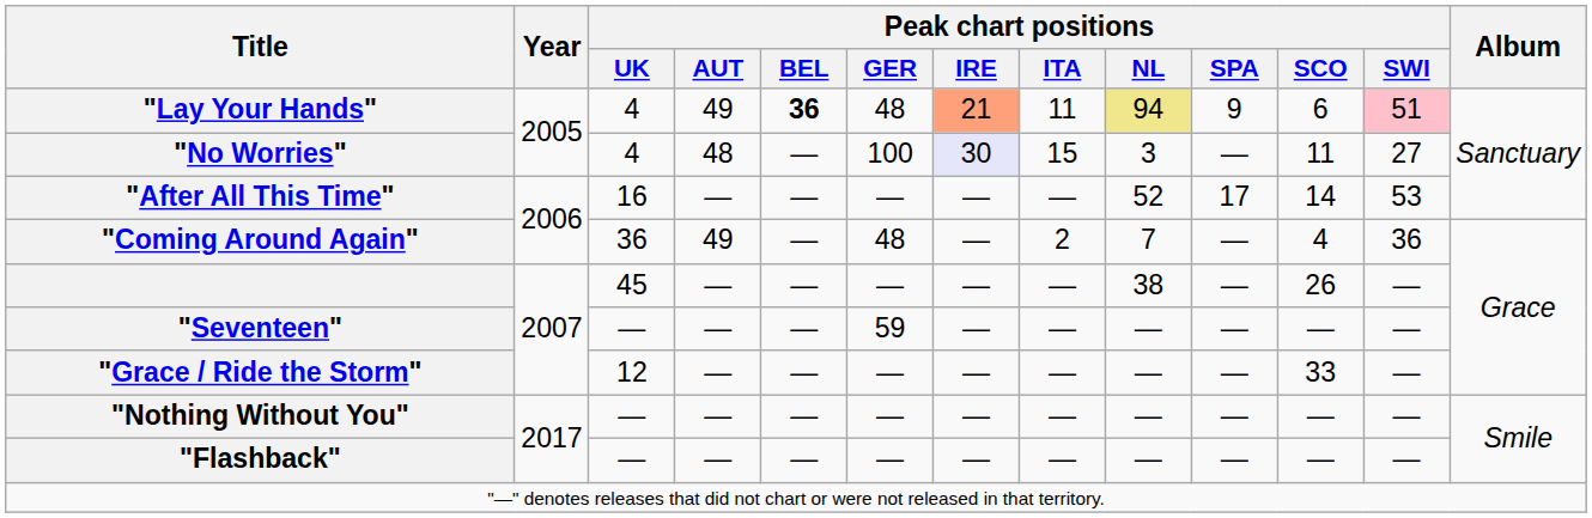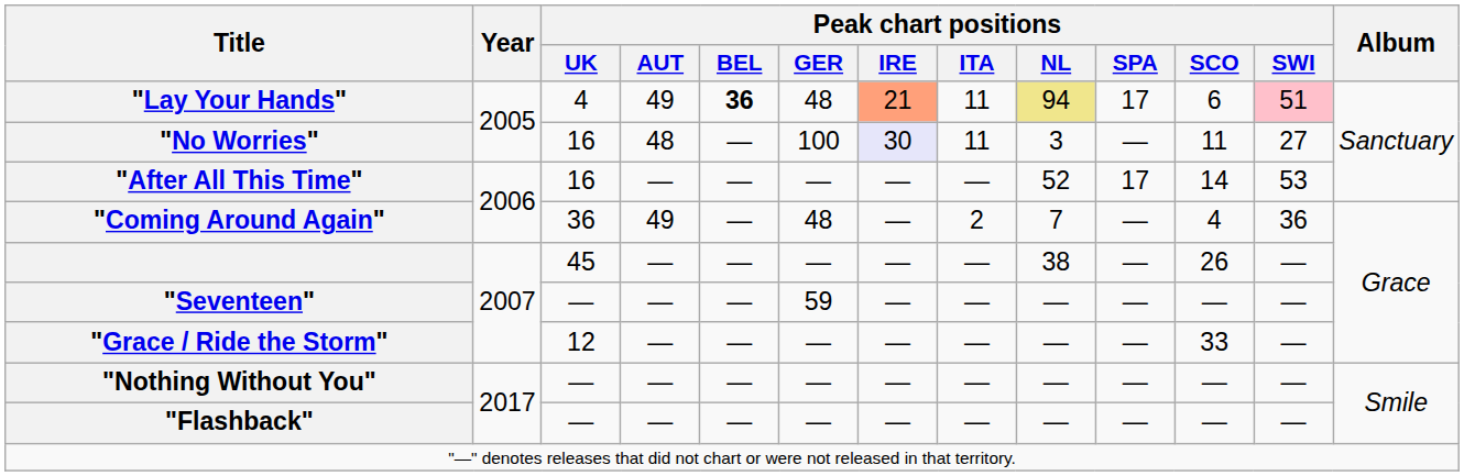 <table class="wikitable plainrowheaders" style="text-align:center;" border="1">
 <tr>
 <th scope="col" rowspan="2" style="width:18em;">Title</th>
 <th scope="col" rowspan="2">Year</th>
 <th scope="col" colspan="10">Peak chart positions</th>
 <th scope="col" rowspan="2">Album</th>
 </tr>
 <tr>
 <th scope="col" style="width:3em;font-size:90%;"><a href='#'>UK</a><br></th>
 <th scope="col" style="width:3em;font-size:90%;"><a href='#'>AUT</a><br></th>
 <th scope="col" style="width:3em;font-size:90%;"><a href='#'>BEL</a><br></th>
 <th scope="col" style="width:3em;font-size:90%;"><a href='#'>GER</a><br></th>
 <th scope="col" style="width:3em;font-size:90%;"><a href='#'>IRE</a><br></th>
 <th scope="col" style="width:3em;font-size:90%;"><a href='#'>ITA</a><br></th>
 <th scope="col" style="width:3em;font-size:90%;"><a href='#'>NL</a><br></th>
 <th scope="col" style="width:3em;font-size:90%;"><a href='#'>SPA</a> <br></th>
 <th scope="col" style="width:3em;font-size:90%;"><a href='#'>SCO</a><br></th>
 <th scope="col" style="width:3em;font-size:90%;"><a href='#'>SWI</a><br></th>
 </tr>
 <tr>
 <th scope="row">"<a href='#'>Lay Your Hands</a>"</th>
 <td rowspan="2">2005</td>
 <td>4</td>
 <td>49</td>
 <td><strong>36</strong></td>
 <td>48</td>
 <td style="background: lightsalmon;">21</td>
 <td>11</td>
 <td style="background: khaki;">94</td>
-<td>9</td>
+<td>17</td>
 <td>6</td>
 <td style="background: pink;">51</td>
 <td rowspan="3"><em>Sanctuary</em></td>
 </tr>
 <tr>
 <th scope="row">"<a href='#'>No Worries</a>"</th>
-<td>4</td>
+<td>16</td>
 <td>48</td>
 <td>—</td>
 <td>100</td>
 <td style="background: lavender;">30</td>
-<td>15</td>
+<td>11</td>
 <td>3</td>
 <td>—</td>
 <td>11</td>
 <td>27</td>
 </tr>
 <tr>
 <th scope="row">"<a href='#'>After All This Time</a>"</th>
 <td rowspan="2">2006</td>
 <td>16</td>
 <td>—</td>
 <td>—</td>
 <td>—</td>
 <td>—</td>
 <td>—</td>
 <td>52</td>
 <td>17</td>
 <td>14</td>
 <td>53</td>
 </tr>
 <tr>
 <th scope="row">"<a href='#'>Coming Around Again</a>"</th>
 <td>36</td>
 <td>49</td>
 <td>—</td>
 <td>48</td>
 <td>—</td>
 <td>2</td>
 <td>7</td>
 <td>—</td>
 <td>4</td>
 <td>36</td>
 <td rowspan="4"><em>Grace</em></td>
 </tr>
 <tr>
 <th scope="row"></th>
 <td rowspan="3">2007</td>
 <td>45</td>
 <td>—</td>
 <td>—</td>
 <td>—</td>
 <td>—</td>
 <td>—</td>
 <td>38</td>
 <td>—</td>
 <td>26</td>
 <td>—</td>
 </tr>
 <tr>
 <th scope="row">"<a href='#'>Seventeen</a>"</th>
 <td>—</td>
 <td>—</td>
 <td>—</td>
 <td>59</td>
 <td>—</td>
 <td>—</td>
 <td>—</td>
 <td>—</td>
 <td>—</td>
 <td>—</td>
 </tr>
 <tr>
 <th scope="row">"<a href='#'>Grace / Ride the Storm</a>"</th>
 <td>12</td>
 <td>—</td>
 <td>—</td>
 <td>—</td>
 <td>—</td>
 <td>—</td>
 <td>—</td>
 <td>—</td>
 <td>33</td>
 <td>—</td>
 </tr>
 <tr>
 <th scope="row">"Nothing Without You"</th>
 <td rowspan="2">2017</td>
 <td>—</td>
 <td>—</td>
 <td>—</td>
 <td>—</td>
 <td>—</td>
 <td>—</td>
 <td>—</td>
 <td>—</td>
 <td>—</td>
 <td>—</td>
 <td rowspan="2"><em>Smile</em></td>
 </tr>
 <tr>
 <th scope="row">"Flashback"</th>
 <td>—</td>
 <td>—</td>
 <td>—</td>
 <td>—</td>
 <td>—</td>
 <td>—</td>
 <td>—</td>
 <td>—</td>
 <td>—</td>
 <td>—</td>
 </tr>
 <tr>
 <td align="center" colspan="15" style="font-size:8pt">"—" denotes releases that did not chart or were not released in that territory.</td>
 </tr>
 </table>
